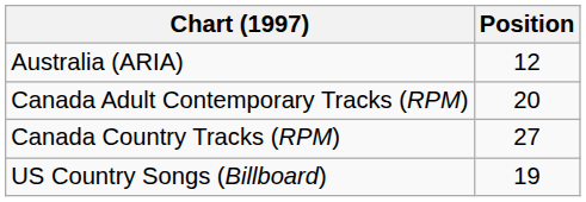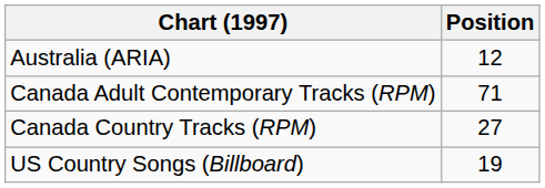 <table class="wikitable sortable">
 <tr>
 <th>Chart (1997)</th>
 <th>Position</th>
 </tr>
 <tr>
 <td>Australia (ARIA)</td>
 <td style="text-align:center;">12</td>
 </tr>
 <tr>
 <td>Canada Adult Contemporary Tracks (<em>RPM</em>)</td>
-<td style="text-align:center;">20</td>
+<td style="text-align:center;">71</td>
 </tr>
 <tr>
 <td>Canada Country Tracks (<em>RPM</em>)</td>
 <td style="text-align:center;">27</td>
 </tr>
 <tr>
 <td>US Country Songs (<em>Billboard</em>)</td>
 <td style="text-align:center;">19</td>
 </tr>
 </table>
